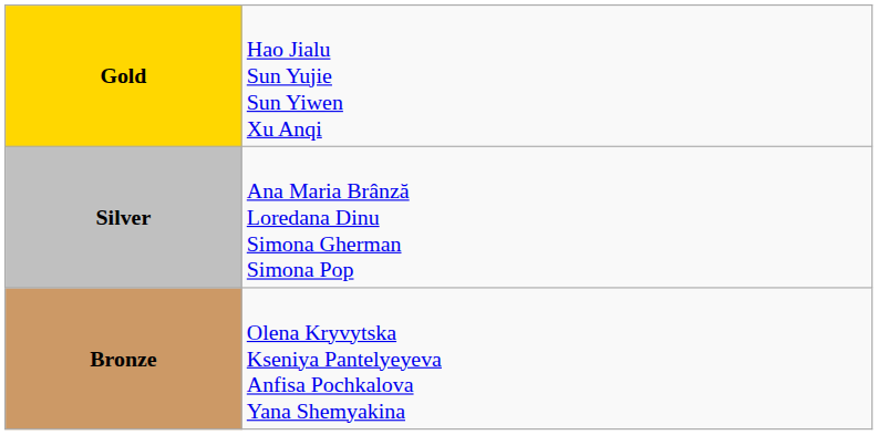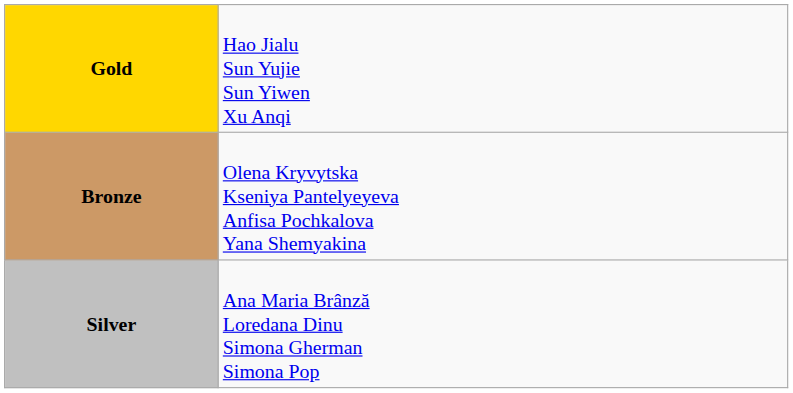 <table class="wikitable" style="text-align:center; font-size:110%;" width="35%">
 <tr>
 <td bgcolor="gold"><strong>Gold</strong></td>
 <td align=left><br><a href='#'>Hao Jialu</a><br><a href='#'>Sun Yujie</a><br><a href='#'>Sun Yiwen</a><br><a href='#'>Xu Anqi</a></td>
 </tr>
 <tr>
+<td bgcolor="#cc9966"><strong>Bronze</strong></td>
+<td align=left><br><a href='#'>Olena Kryvytska</a><br><a href='#'>Kseniya Pantelyeyeva</a><br><a href='#'>Anfisa Pochkalova</a> <br><a href='#'>Yana Shemyakina</a></td>
+</tr>
+<tr>
 <td bgcolor="silver"><strong>Silver</strong></td>
 <td align=left><br><a href='#'>Ana Maria Brânză</a><br><a href='#'>Loredana Dinu</a><br><a href='#'>Simona Gherman</a><br><a href='#'>Simona Pop</a></td>
 </tr>
-<tr>
-<td bgcolor="#cc9966"><strong>Bronze</strong></td>
-<td align=left><br><a href='#'>Olena Kryvytska</a><br><a href='#'>Kseniya Pantelyeyeva</a><br><a href='#'>Anfisa Pochkalova</a> <br><a href='#'>Yana Shemyakina</a></td>
-</tr>
 </table>
